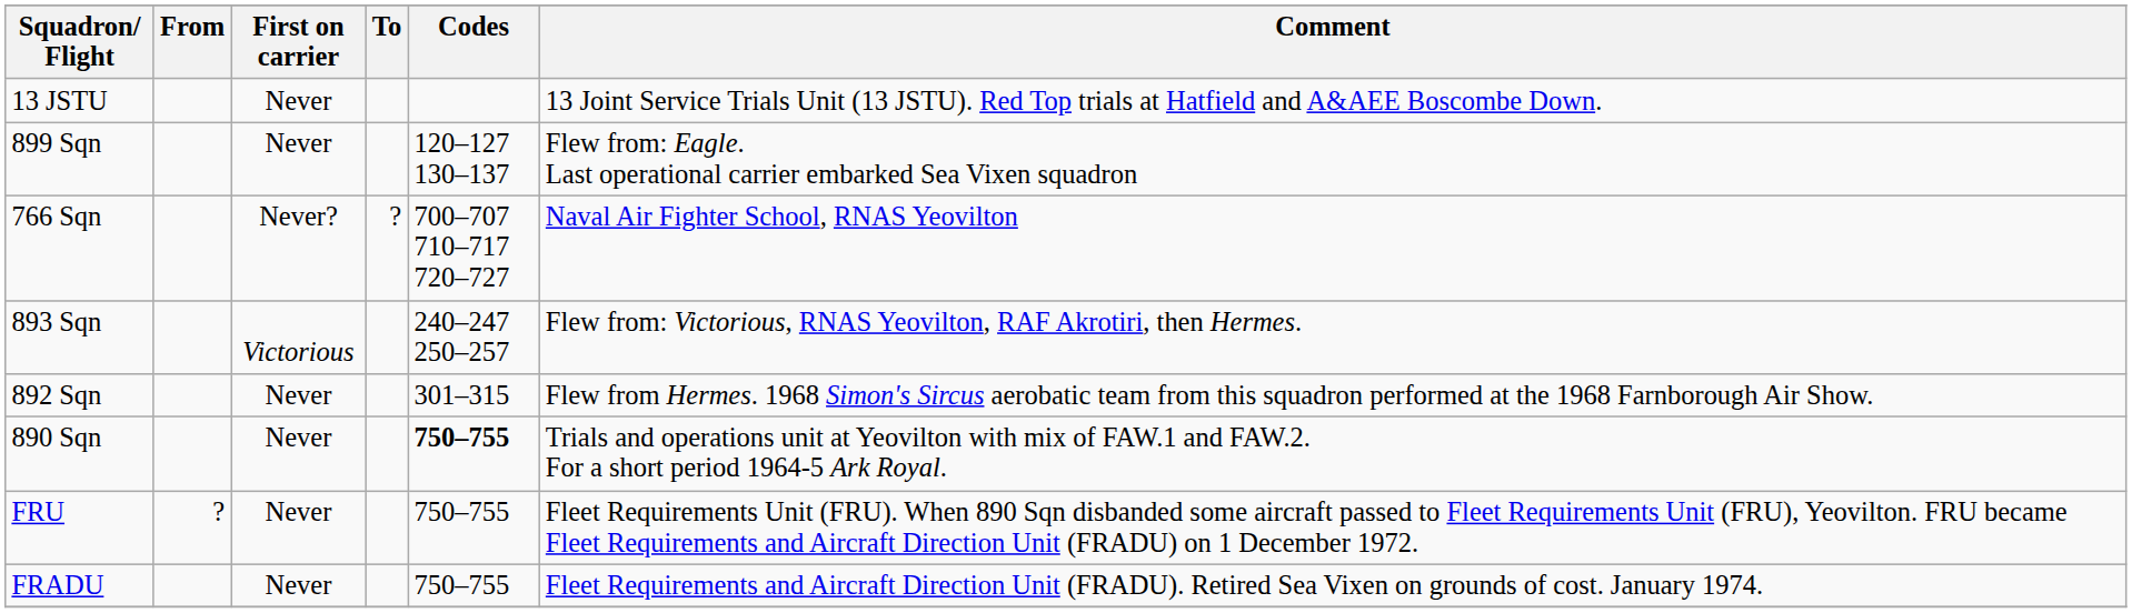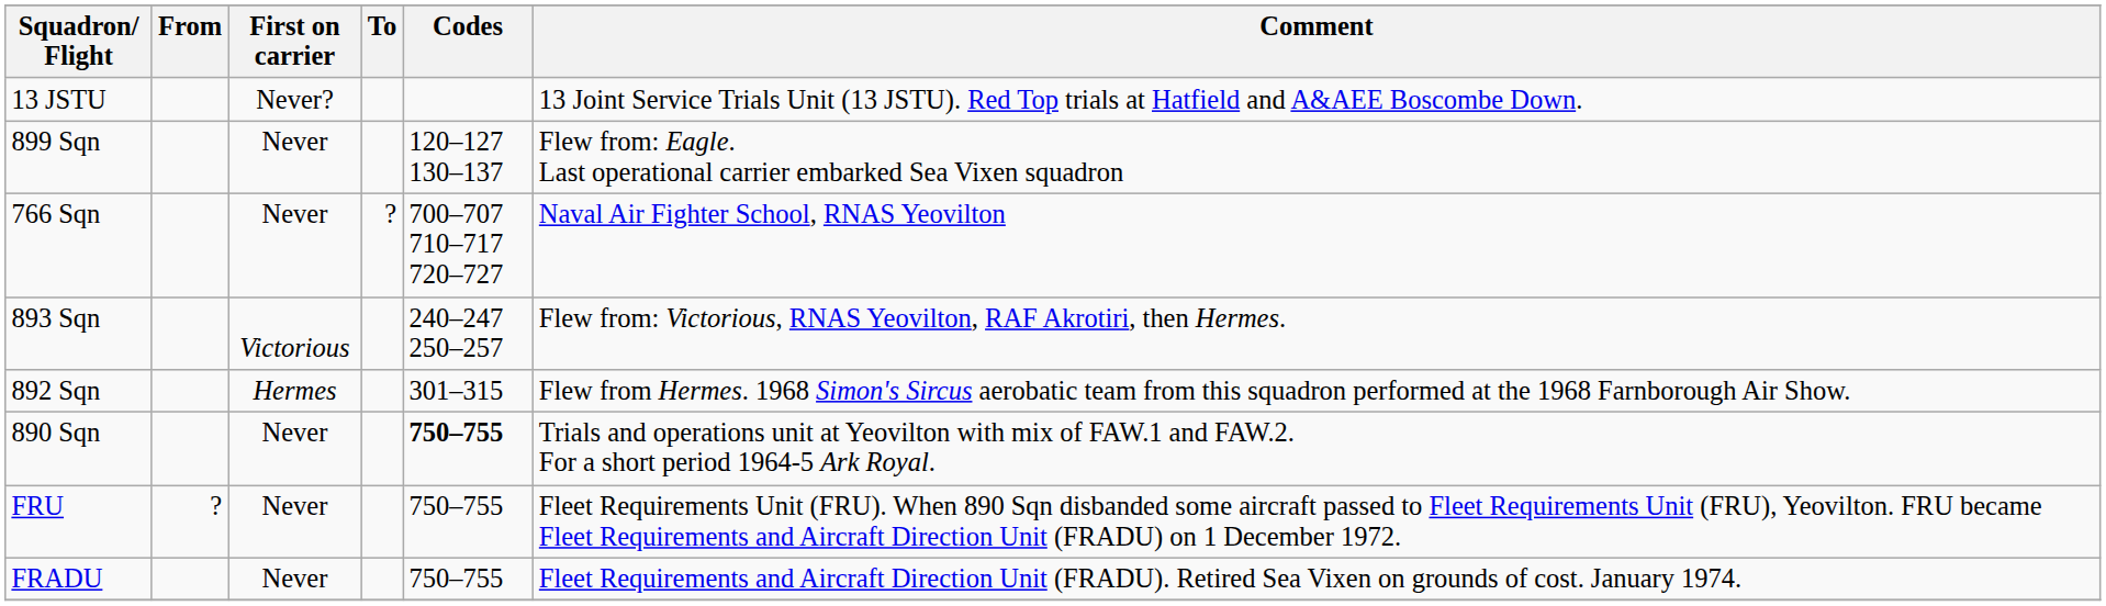 <table class="wikitable sortable">
 <tr>
 </tr>
 <tr style="vertical-align:top;">
 <th width=80>Squadron/ Flight</th>
 <th width=8>From</th>
 <th width=72>First on carrier</th>
 <th width=8>To</th>
 <th width=70>Codes</th>
 <th>Comment</th>
 </tr>
 <tr style="vertical-align:top;">
 <td>13 JSTU</td>
 <td style="text-align:right;"></td>
-<td style="text-align:center;">Never</td>
+<td style="text-align:center;">Never?</td>
 <td style="text-align:right;"></td>
 <td></td>
 <td>13 Joint Service Trials Unit (13 JSTU).  <a href='#'>Red Top</a> trials at <a href='#'>Hatfield</a> and <a href='#'>A&AEE Boscombe Down</a>.</td>
 </tr>
 <tr style="vertical-align:top;">
 <td>899 Sqn</td>
 <td style="text-align:right;"></td>
 <td style="text-align:center;">Never</td>
 <td style="text-align:right;"></td>
 <td>120–127<br>130–137</td>
 <td>Flew from: <em>Eagle</em>.<br>Last operational carrier embarked Sea Vixen squadron</td>
 </tr>
 <tr style="vertical-align:top;">
 <td>766 Sqn</td>
 <td style="text-align:right;"></td>
-<td style="text-align:center;">Never?</td>
+<td style="text-align:center;">Never</td>
 <td style="text-align:right;">?</td>
 <td>700–707<br>710–717<br>720–727</td>
 <td><a href='#'>Naval Air Fighter School</a>, <a href='#'>RNAS Yeovilton</a></td>
 </tr>
 <tr style="vertical-align:top;">
 <td>893 Sqn</td>
 <td style="text-align:right;"></td>
 <td style="text-align:center;"> <br><em>Victorious</em></td>
 <td style="text-align:right;"></td>
 <td>240–247<br>250–257</td>
 <td>Flew from: <em>Victorious</em>, <a href='#'>RNAS Yeovilton</a>, <a href='#'>RAF Akrotiri</a>, then <em>Hermes</em>.</td>
 </tr>
 <tr style="vertical-align:top;">
 <td>892 Sqn</td>
 <td style="text-align:right;"></td>
-<td style="text-align:center;">Never</td>
+<td style="text-align:center;"><em>Hermes</em></td>
 <td style="text-align:right;"></td>
 <td>301–315</td>
 <td>Flew from <em>Hermes</em>. 1968 <em><a href='#'>Simon's Sircus</a></em> aerobatic team from this squadron performed at the 1968 Farnborough Air Show.</td>
 </tr>
 <tr style="vertical-align:top;">
 <td>890 Sqn</td>
 <td style="text-align:right;"></td>
 <td style="text-align:center;">Never</td>
 <td style="text-align:right;"></td>
 <td><strong>750–755 </strong></td>
 <td>Trials and operations unit at Yeovilton with mix of FAW.1 and FAW.2.<br>For a short period 1964-5 <em>Ark Royal</em>.</td>
 </tr>
 <tr style="vertical-align:top;">
 <td><a href='#'>FRU</a></td>
 <td style="text-align:right;">?</td>
 <td style="text-align:center;">Never</td>
 <td style="text-align:right;"></td>
 <td>750–755</td>
 <td>Fleet Requirements Unit (FRU). When 890 Sqn disbanded some aircraft passed to <a href='#'>Fleet Requirements Unit</a> (FRU), Yeovilton. FRU became <a href='#'>Fleet Requirements and Aircraft Direction Unit</a> (FRADU) on 1 December 1972.</td>
 </tr>
 <tr style="vertical-align:top;">
 <td><a href='#'>FRADU</a></td>
 <td style="text-align:right;"></td>
 <td style="text-align:center;">Never</td>
 <td style="text-align:right;"></td>
 <td>750–755</td>
 <td><a href='#'>Fleet Requirements and Aircraft Direction Unit</a> (FRADU). Retired Sea Vixen on grounds of cost. January 1974.</td>
 </tr>
 <tr>
 </tr>
 </table>
